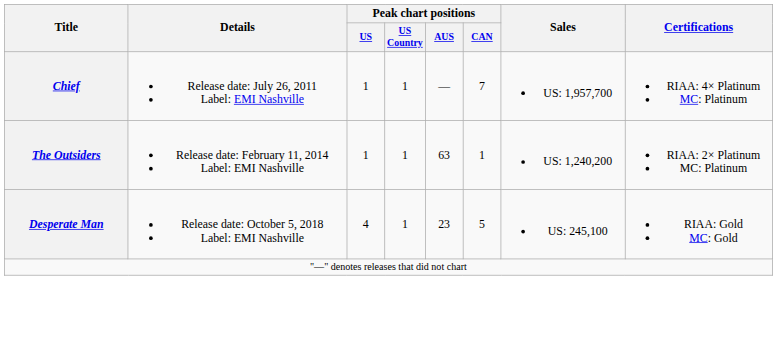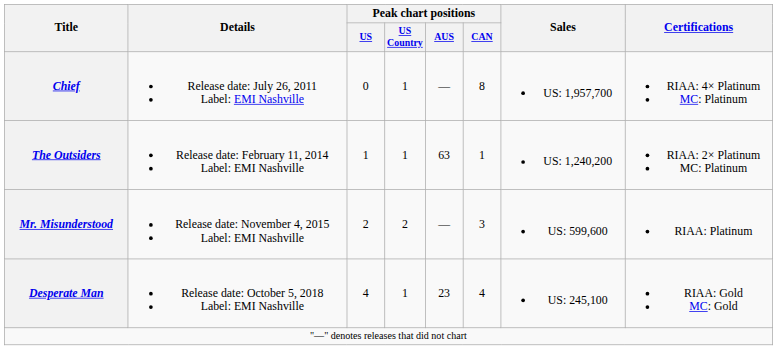 <table class="wikitable plainrowheaders" style="text-align:center;">
 <tr>
 <th scope="col" rowspan="2" style="width:10em;">Title</th>
 <th scope="col" rowspan="2" style="width:18em;">Details</th>
 <th scope="col" colspan="4">Peak chart positions</th>
 <th scope="col" rowspan="2" style="width:10em;">Sales</th>
 <th scope="col" rowspan="2" style="width:12em;"><a href='#'>Certifications</a></th>
 </tr>
 <tr style="font-size:smaller;">
 <th scope="col" style="width:45px;"><a href='#'>US</a><br></th>
 <th scope="col" style="width:45px;"><a href='#'>US Country</a><br></th>
 <th scope="col" style="width:45px;"><a href='#'>AUS</a><br></th>
 <th scope="col" style="width:45px;"><a href='#'>CAN</a><br></th>
 </tr>
 <tr>
 <th scope="row"><em><a href='#'>Chief</a></em></th>
 <td><br><ul><li>Release date: July 26, 2011</li><li>Label: <a href='#'>EMI Nashville</a></li></ul></td>
-<td>1</td>
+<td>0</td>
 <td>1</td>
 <td>—</td>
-<td>7</td>
+<td>8</td>
 <td><br><ul><li>US: 1,957,700</li></ul></td>
 <td><br><ul><li>RIAA: 4× Platinum</li><li><a href='#'>MC</a>: Platinum</li></ul></td>
 </tr>
 <tr>
 <th scope="row"><em><a href='#'>The Outsiders</a></em></th>
 <td><br><ul><li>Release date: February 11, 2014</li><li>Label: EMI Nashville</li></ul></td>
 <td>1</td>
 <td>1</td>
 <td>63</td>
 <td>1</td>
 <td><br><ul><li>US: 1,240,200</li></ul></td>
 <td><br><ul><li>RIAA: 2× Platinum</li><li>MC: Platinum</li></ul></td>
 </tr>
 <tr>
+<th scope="row"><em><a href='#'>Mr. Misunderstood</a></em></th>
+<td><br><ul><li>Release date: November 4, 2015</li><li>Label: EMI Nashville</li></ul></td>
+<td>2</td>
+<td>2</td>
+<td>—</td>
+<td>3</td>
+<td><br><ul><li>US: 599,600</li></ul></td>
+<td><br><ul><li>RIAA: Platinum</li></ul></td>
+</tr>
+<tr>
 <th scope="row"><em><a href='#'>Desperate Man</a></em></th>
 <td><br><ul><li>Release date: October 5, 2018</li><li>Label: EMI Nashville</li></ul></td>
 <td>4</td>
 <td>1</td>
 <td>23</td>
-<td>5</td>
+<td>4</td>
 <td><br><ul><li>US: 245,100</li></ul></td>
 <td><br><ul><li>RIAA: Gold</li><li><a href='#'>MC</a>: Gold</li></ul></td>
 </tr>
 <tr>
 <td colspan="8" style="font-size:85%">"—" denotes releases that did not chart</td>
 </tr>
 </table>
